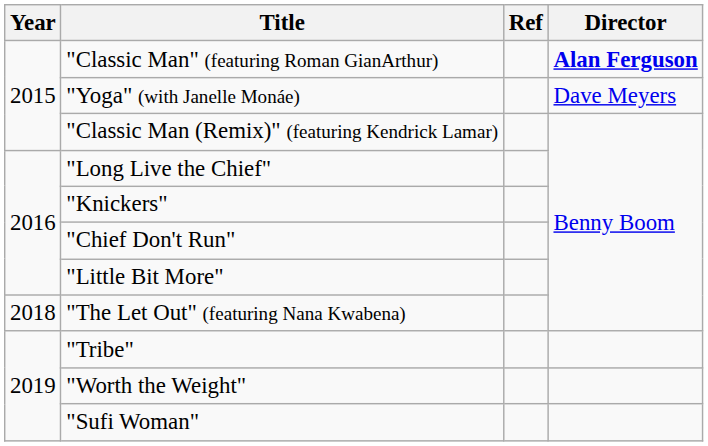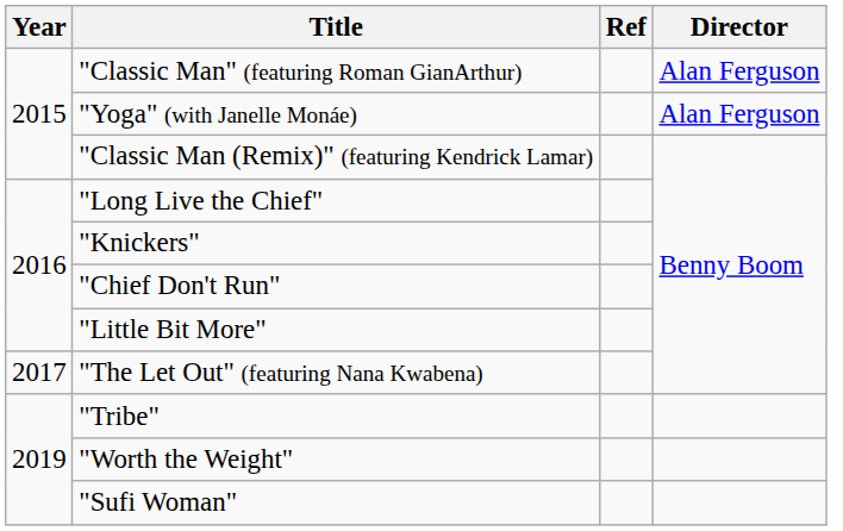 <table class="wikitable">
 <tr>
 <th>Year</th>
 <th>Title</th>
 <th>Ref</th>
 <th>Director</th>
 </tr>
 <tr>
 <td rowspan="3">2015</td>
 <td>"Classic Man" <small>(featuring Roman GianArthur)</small></td>
 <td></td>
-<td><strong><a href='#'>Alan Ferguson</a></strong></td>
+<td><a href='#'>Alan Ferguson</a></td>
 </tr>
 <tr>
 <td>"Yoga" <small>(with Janelle Monáe)</small></td>
 <td></td>
-<td><a href='#'>Dave Meyers</a></td>
+<td><a href='#'>Alan Ferguson</a></td>
 </tr>
 <tr>
 <td>"Classic Man (Remix)" <small>(featuring Kendrick Lamar)</small></td>
 <td></td>
 <td rowspan="6"><a href='#'>Benny Boom</a></td>
 </tr>
 <tr>
 <td rowspan="4">2016</td>
 <td>"Long Live the Chief"</td>
 <td></td>
 </tr>
 <tr>
 <td>"Knickers"</td>
 <td></td>
 </tr>
 <tr>
 <td>"Chief Don't Run"</td>
 <td></td>
 </tr>
 <tr>
 <td>"Little Bit More"</td>
 <td></td>
 </tr>
 <tr>
-<td>2018</td>
+<td>2017</td>
 <td>"The Let Out" <small>(featuring Nana Kwabena)</small></td>
 <td></td>
 </tr>
 <tr>
 <td rowspan="3">2019</td>
 <td>"Tribe"</td>
 <td></td>
 <td></td>
 </tr>
 <tr>
 <td>"Worth the Weight"</td>
 <td></td>
 <td></td>
 </tr>
 <tr>
 <td>"Sufi Woman"</td>
 <td></td>
 <td></td>
 </tr>
 </table>
